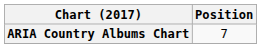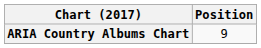 <table class="wikitable sortable plainrowheaders" style="text-align:center">
 <tr>
 <th scope="col">Chart (2017)</th>
 <th scope="col">Position</th>
 </tr>
 <tr>
 <th scope="row">ARIA Country Albums Chart</th>
-<td>7</td>
+<td>9</td>
 </tr>
 <tr>
 </tr>
 </table>
